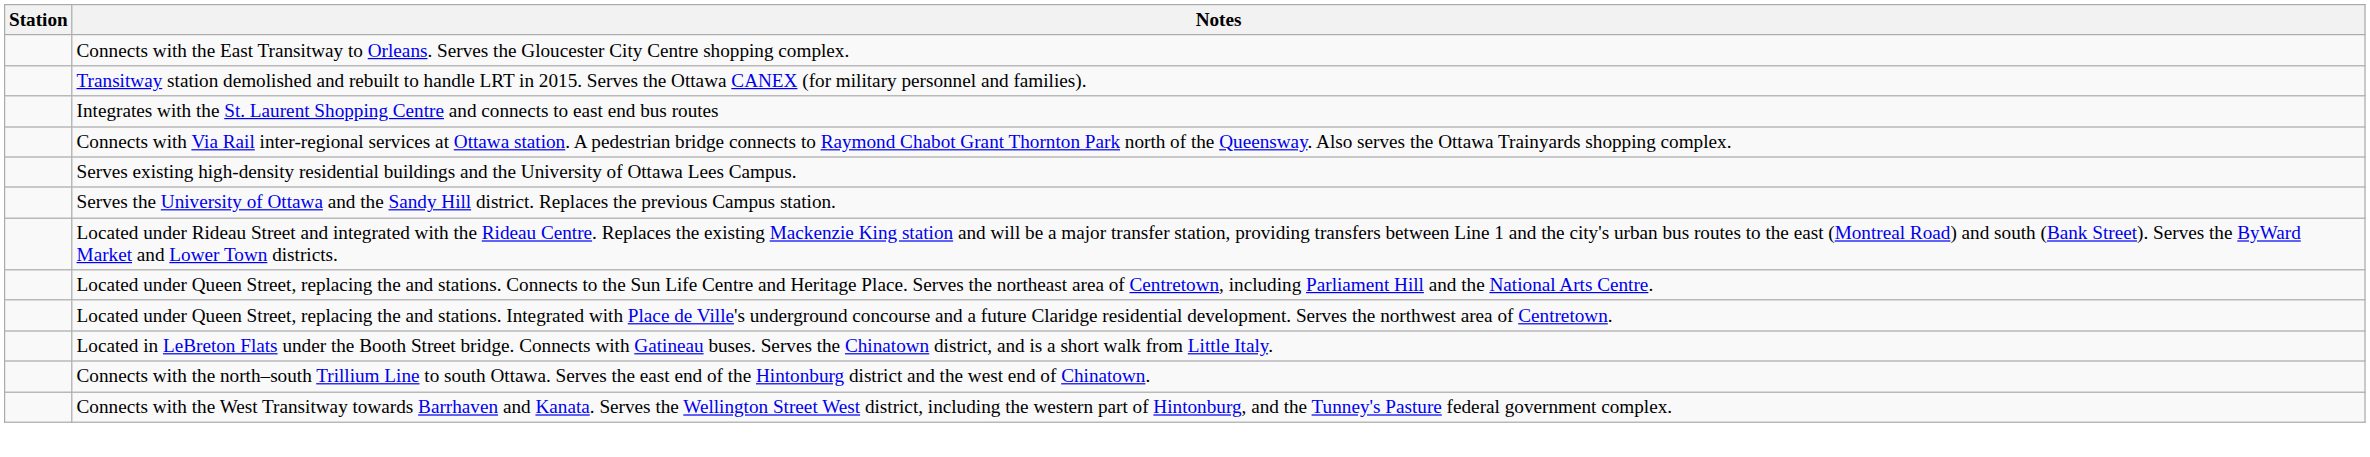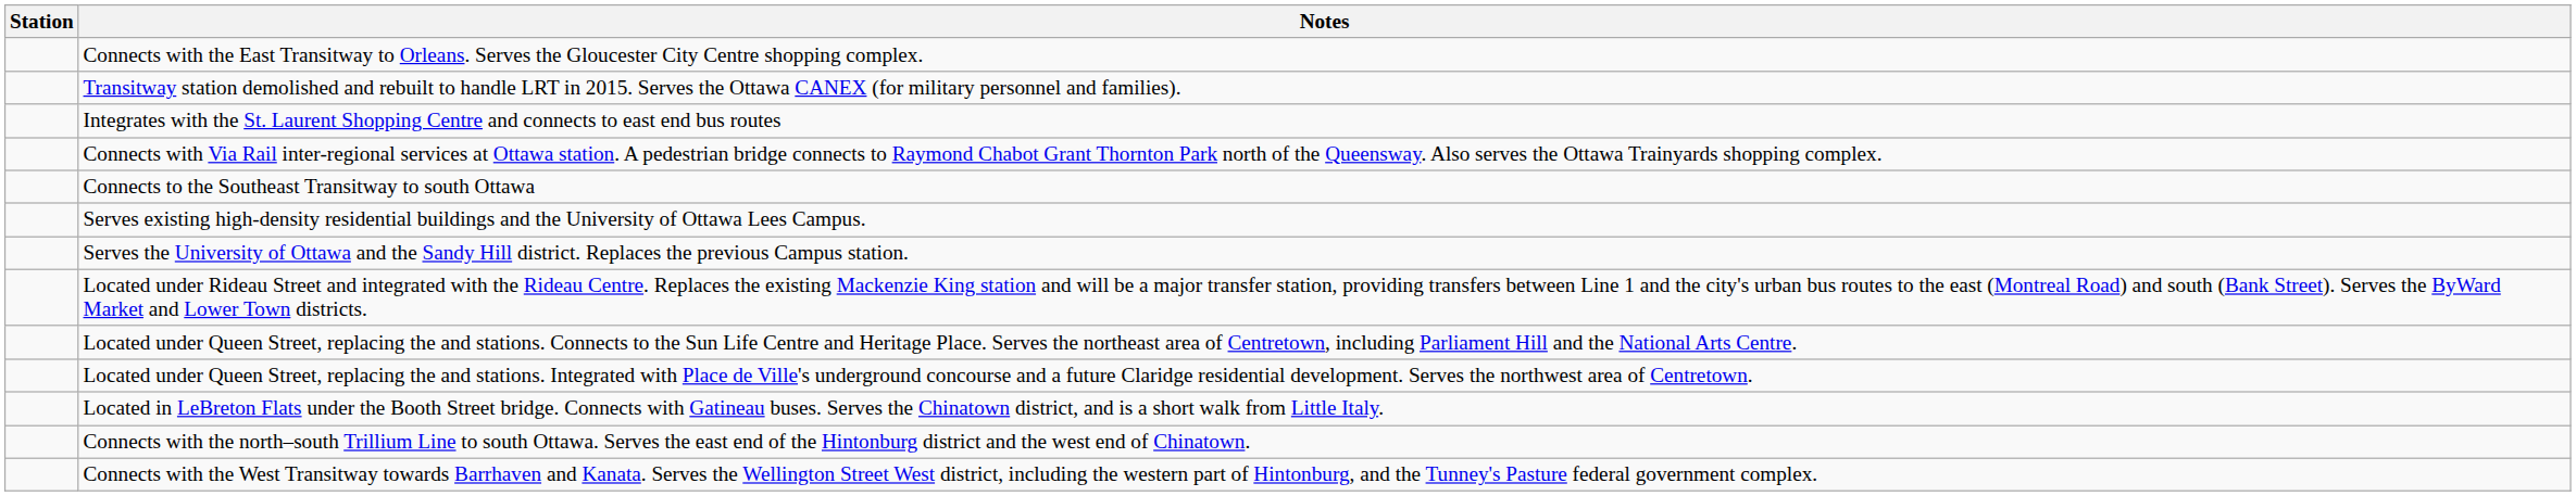 <table class="wikitable">
 <tr>
 <th>Station</th>
 <th>Notes</th>
 </tr>
 <tr>
 <td></td>
 <td>Connects with the East Transitway to <a href='#'>Orleans</a>. Serves the Gloucester City Centre shopping complex.</td>
 </tr>
 <tr>
 <td></td>
 <td><a href='#'>Transitway</a> station demolished and rebuilt to handle LRT in 2015. Serves the Ottawa <a href='#'>CANEX</a> (for military personnel and families).</td>
 </tr>
 <tr>
 <td></td>
 <td>Integrates with the <a href='#'>St. Laurent Shopping Centre</a> and connects to east end bus routes</td>
 </tr>
 <tr>
 <td></td>
 <td>Connects with <a href='#'>Via Rail</a> inter-regional services at <a href='#'>Ottawa station</a>. A pedestrian bridge connects to <a href='#'>Raymond Chabot Grant Thornton Park</a> north of the <a href='#'>Queensway</a>. Also serves the Ottawa Trainyards shopping complex.</td>
+</tr>
+<tr>
+<td></td>
+<td>Connects to the Southeast Transitway to south Ottawa</td>
 </tr>
 <tr>
 <td></td>
 <td>Serves existing high-density residential buildings and the University of Ottawa Lees Campus.</td>
 </tr>
 <tr>
 <td></td>
 <td>Serves the <a href='#'>University of Ottawa</a> and the <a href='#'>Sandy Hill</a> district. Replaces the previous Campus station.</td>
 </tr>
 <tr>
 <td></td>
 <td>Located under Rideau Street and integrated with the <a href='#'>Rideau Centre</a>. Replaces the existing <a href='#'>Mackenzie King station</a> and will be a major transfer station, providing transfers between Line 1 and the city's urban bus routes to the east (<a href='#'>Montreal Road</a>) and south (<a href='#'>Bank Street</a>). Serves the <a href='#'>ByWard Market</a> and <a href='#'>Lower Town</a> districts.</td>
 </tr>
 <tr>
 <td></td>
 <td>Located under Queen Street, replacing the  and  stations. Connects to the Sun Life Centre and Heritage Place. Serves the northeast area of <a href='#'>Centretown</a>, including <a href='#'>Parliament Hill</a> and the <a href='#'>National Arts Centre</a>.</td>
 </tr>
 <tr>
 <td></td>
 <td>Located under Queen Street, replacing the  and  stations. Integrated with <a href='#'>Place de Ville</a>'s underground concourse and a future Claridge residential development. Serves the northwest area of <a href='#'>Centretown</a>.</td>
 </tr>
 <tr>
 <td></td>
 <td>Located in <a href='#'>LeBreton Flats</a> under the Booth Street bridge. Connects with <a href='#'>Gatineau</a> buses. Serves the <a href='#'>Chinatown</a> district, and is a short walk from <a href='#'>Little Italy</a>.</td>
 </tr>
 <tr>
 <td></td>
 <td>Connects with the north–south <a href='#'>Trillium Line</a> to south Ottawa. Serves the east end of the <a href='#'>Hintonburg</a> district and the west end of <a href='#'>Chinatown</a>.</td>
 </tr>
 <tr>
 <td></td>
 <td>Connects with the West Transitway towards <a href='#'>Barrhaven</a> and <a href='#'>Kanata</a>. Serves the <a href='#'>Wellington Street West</a> district, including the western part of <a href='#'>Hintonburg</a>, and the <a href='#'>Tunney's Pasture</a> federal government complex.</td>
 </tr>
 </table>
